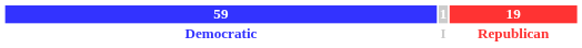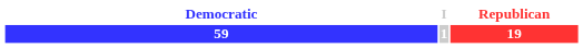 <table style="width:50%">
 <tr>
 <td scope="row" colspan="3" style="text-align:center"></td>
+</tr>
+<tr>
+<td scope="row" style="text-align:center; color:#33F"><strong>Democratic</strong></td>
+<td style="text-align:center; color:#cccccc"><strong>I</strong></td>
+<td style="text-align:center; color:#F33"><strong>Republican</strong></td>
 </tr>
 <tr>
 <td scope="row" style="background:#33F; width:76.25%; text-align:center; color:white"><strong>59</strong></td>
 <td style="background:#CCCCCC; width:1.25%; text-align:center; color:white"><strong>1</strong></td>
 <td style="background:#F33; width:22.50%; text-align:center; color:white"><strong>19</strong></td>
 </tr>
-<tr>
-<td scope="row" style="text-align:center; color:#33F"><strong>Democratic</strong></td>
-<td style="text-align:center; color:#cccccc"><strong>I</strong></td>
-<td style="text-align:center; color:#F33"><strong>Republican</strong></td>
-</tr>
 </table>
